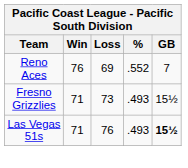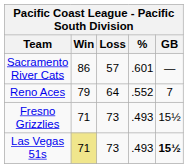 <table class="wikitable" width="40%" style="text-align:center;">
 <tr>
 <th colspan="5">Pacific Coast League - Pacific South Division</th>
 </tr>
 <tr>
 <th>Team</th>
 <th>Win</th>
 <th>Loss</th>
 <th>%</th>
 <th>GB</th>
 </tr>
 <tr>
+<td style="text-align:center;"><a href='#'>Sacramento River Cats</a></td>
+<td>86</td>
+<td>57</td>
+<td>.601</td>
+<td>—</td>
+</tr>
+<tr>
 <td style="text-align:center;"><a href='#'>Reno Aces</a></td>
-<td>76</td>
-<td>69</td>
+<td>79</td>
+<td>64</td>
 <td>.552</td>
 <td>7</td>
 </tr>
 <tr>
 <td style="text-align:center;"><a href='#'>Fresno Grizzlies</a></td>
 <td>71</td>
 <td>73</td>
 <td>.493</td>
 <td>15½</td>
 </tr>
 <tr>
 <td style="text-align:center;"><a href='#'>Las Vegas 51s</a></td>
-<td>71</td>
-<td>76</td>
+<td style="background: khaki;">71</td>
+<td>73</td>
 <td>.493</td>
 <td><strong>15½</strong></td>
 </tr>
 </table>
